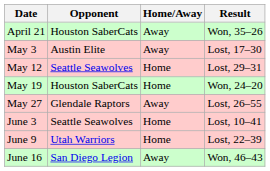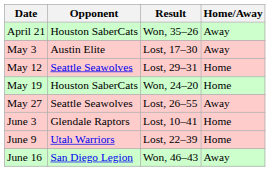 <table class="wikitable">
 <tr>
 <th>Date</th>
 <th>Opponent</th>
+<th>Result</th>
 <th>Home/Away</th>
-<th>Result</th>
 </tr>
 <tr bgcolor="#CCFFCC">
 <td>April 21</td>
 <td>Houston SaberCats</td>
+<td>Won, 35–26</td>
 <td>Away</td>
-<td>Won, 35–26</td>
 </tr>
 <tr bgcolor="#FFCCCC">
 <td>May 3</td>
 <td>Austin Elite</td>
+<td>Lost, 17–30</td>
 <td>Away</td>
-<td>Lost, 17–30</td>
 </tr>
 <tr bgcolor="#FFCCCC">
 <td>May 12</td>
 <td><a href='#'>Seattle Seawolves</a></td>
+<td>Lost, 29–31</td>
 <td>Home</td>
-<td>Lost, 29–31</td>
 </tr>
 <tr bgcolor="#CCFFCC">
 <td>May 19</td>
 <td>Houston SaberCats</td>
+<td>Won, 24–20</td>
 <td>Home</td>
-<td>Won, 24–20</td>
 </tr>
 <tr bgcolor="#FFCCCC">
 <td>May 27</td>
-<td>Glendale Raptors</td>
+<td>Seattle Seawolves</td>
+<td>Lost, 26–55</td>
 <td>Away</td>
-<td>Lost, 26–55</td>
 </tr>
 <tr bgcolor="#FFCCCC">
 <td>June 3</td>
-<td>Seattle Seawolves</td>
+<td>Glendale Raptors</td>
+<td>Lost, 10–41</td>
 <td>Home</td>
-<td>Lost, 10–41</td>
 </tr>
 <tr bgcolor="#FFCCCC">
 <td>June 9</td>
 <td><a href='#'>Utah Warriors</a></td>
+<td>Lost, 22–39</td>
 <td>Home</td>
-<td>Lost, 22–39</td>
 </tr>
 <tr bgcolor="#CCFFCC">
 <td>June 16</td>
 <td><a href='#'>San Diego Legion</a></td>
+<td>Won, 46–43</td>
 <td>Away</td>
-<td>Won, 46–43</td>
 </tr>
 </table>
